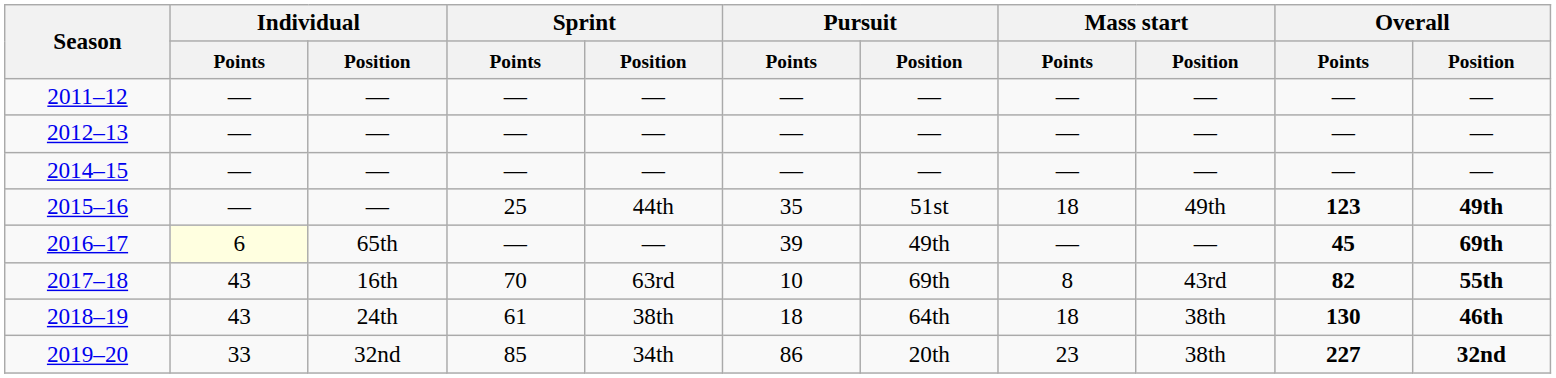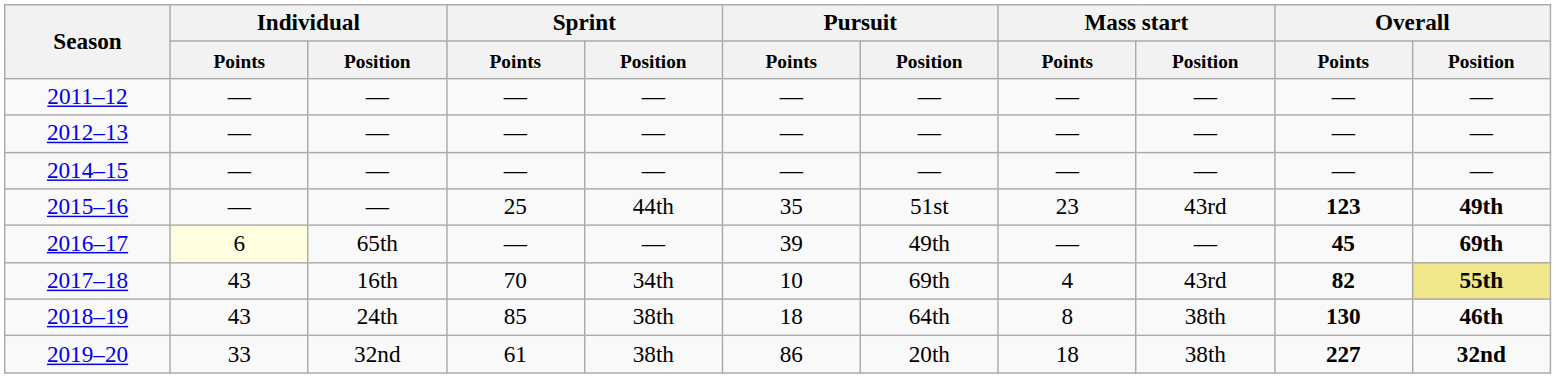 <table class="wikitable" style="text-align:center;">
 <tr class="hintergrundfarbe5">
 <th rowspan="2" width="6%">Season</th>
 <th colspan="2">Individual</th>
 <th colspan="2">Sprint</th>
 <th colspan="2">Pursuit</th>
 <th colspan="2">Mass start</th>
 <th colspan="2">Overall</th>
 </tr>
 <tr class="hintergrundfarbe5">
 <th width="5%"><small>Points</small></th>
 <th width="5%"><small>Position</small></th>
 <th width="5%"><small>Points</small></th>
 <th width="5%"><small>Position</small></th>
 <th width="5%"><small>Points</small></th>
 <th width="5%"><small>Position</small></th>
 <th width="5%"><small>Points</small></th>
 <th width="5%"><small>Position</small></th>
 <th width="5%"><small>Points</small></th>
 <th width="5%"><small>Position</small></th>
 </tr>
 <tr>
 <td><a href='#'>2011–12</a></td>
 <td>—</td>
 <td>—</td>
 <td>—</td>
 <td>—</td>
 <td>—</td>
 <td>—</td>
 <td>—</td>
 <td>—</td>
 <td>—</td>
 <td>—</td>
 </tr>
 <tr>
 <td><a href='#'>2012–13</a></td>
 <td>—</td>
 <td>—</td>
 <td>—</td>
 <td>—</td>
 <td>—</td>
 <td>—</td>
 <td>—</td>
 <td>—</td>
 <td>—</td>
 <td>—</td>
 </tr>
 <tr>
 <td><a href='#'>2014–15</a></td>
 <td>—</td>
 <td>—</td>
 <td>—</td>
 <td>—</td>
 <td>—</td>
 <td>—</td>
 <td>—</td>
 <td>—</td>
 <td>—</td>
 <td>—</td>
 </tr>
 <tr>
 <td><a href='#'>2015–16</a></td>
 <td>—</td>
 <td>—</td>
 <td>25</td>
 <td>44th</td>
 <td>35</td>
 <td>51st</td>
-<td>18</td>
-<td>49th</td>
+<td>23</td>
+<td>43rd</td>
 <td><strong>123</strong></td>
 <td><strong>49th</strong></td>
 </tr>
 <tr>
 <td><a href='#'>2016–17</a></td>
 <td style="background: lightyellow;">6</td>
 <td>65th</td>
 <td>—</td>
 <td>—</td>
 <td>39</td>
 <td>49th</td>
 <td>—</td>
 <td>—</td>
 <td><strong>45</strong></td>
 <td><strong>69th</strong></td>
 </tr>
 <tr>
 <td><a href='#'>2017–18</a></td>
 <td>43</td>
 <td>16th</td>
 <td>70</td>
-<td>63rd</td>
+<td>34th</td>
 <td>10</td>
 <td>69th</td>
-<td>8</td>
+<td>4</td>
 <td>43rd</td>
 <td><strong>82</strong></td>
-<td><strong>55th</strong></td>
+<td style="background: khaki;"><strong>55th</strong></td>
 </tr>
 <tr>
 <td><a href='#'>2018–19</a></td>
 <td>43</td>
 <td>24th</td>
-<td>61</td>
+<td>85</td>
 <td>38th</td>
 <td>18</td>
 <td>64th</td>
-<td>18</td>
+<td>8</td>
 <td>38th</td>
 <td><strong>130</strong></td>
 <td><strong>46th</strong></td>
 </tr>
 <tr>
 <td><a href='#'>2019–20</a></td>
 <td>33</td>
 <td>32nd</td>
-<td>85</td>
-<td>34th</td>
+<td>61</td>
+<td>38th</td>
 <td>86</td>
 <td>20th</td>
-<td>23</td>
+<td>18</td>
 <td>38th</td>
 <td><strong>227</strong></td>
 <td><strong>32nd</strong></td>
 </tr>
 </table>
